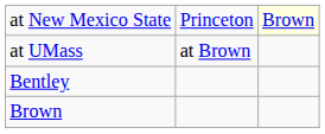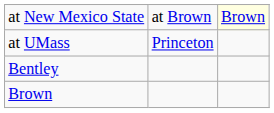 <table class="wikitable">
 <tr>
 </tr>
 <tr>
 <td>at <a href='#'>New Mexico State</a></td>
-<td><a href='#'>Princeton</a></td>
+<td>at <a href='#'>Brown</a></td>
 <td style="background: lightyellow;"><a href='#'>Brown</a></td>
 </tr>
 <tr>
 <td>at <a href='#'>UMass</a></td>
-<td>at <a href='#'>Brown</a></td>
+<td><a href='#'>Princeton</a></td>
 <td></td>
 </tr>
 <tr>
 <td><a href='#'>Bentley</a></td>
 <td></td>
 <td></td>
 </tr>
 <tr>
 <td><a href='#'>Brown</a></td>
 <td></td>
 <td></td>
 </tr>
 </table>
